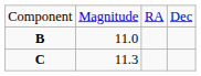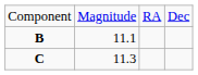 <table class="wikitable" style="float: right; margin-left: 1em;">
 <tr>
 <td>Component</td>
 <td><a href='#'>Magnitude</a></td>
 <td align="center"><a href='#'>RA</a></td>
 <td align="center"><a href='#'>Dec</a></td>
 </tr>
 <tr>
 <td align="center" style="font-weight: bold">B</td>
-<td align="right">11.0</td>
+<td align="right">11.1</td>
 <td></td>
 <td></td>
 </tr>
 <tr>
 <td align="center" style="font-weight: bold">C</td>
 <td align="right">11.3</td>
 <td></td>
 <td></td>
 </tr>
 </table>
